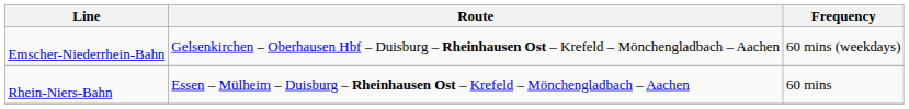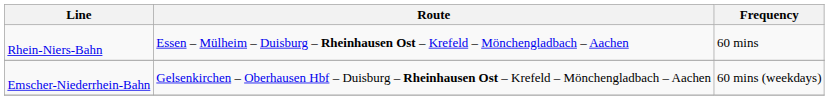 <table class="wikitable">
 <tr>
 <th>Line</th>
 <th>Route</th>
 <th>Frequency</th>
+</tr>
+<tr>
+<td><br><a href='#'>Rhein-Niers-Bahn</a></td>
+<td><a href='#'>Essen</a> – <a href='#'>Mülheim</a> – <a href='#'>Duisburg</a> – <strong>Rheinhausen Ost</strong> – <a href='#'>Krefeld</a> – <a href='#'>Mönchengladbach</a> – <a href='#'>Aachen</a></td>
+<td>60 mins</td>
+</tr>
+<tr>
 </tr>
 <tr>
 <td><br><a href='#'>Emscher-Niederrhein-Bahn</a></td>
 <td><a href='#'>Gelsenkirchen</a> – <a href='#'>Oberhausen Hbf</a> – Duisburg – <strong>Rheinhausen Ost</strong> – Krefeld – Mönchengladbach – Aachen</td>
 <td>60 mins (weekdays)</td>
 </tr>
 <tr>
 </tr>
-<tr>
-<td><br><a href='#'>Rhein-Niers-Bahn</a></td>
-<td><a href='#'>Essen</a> – <a href='#'>Mülheim</a> – <a href='#'>Duisburg</a> – <strong>Rheinhausen Ost</strong> – <a href='#'>Krefeld</a> – <a href='#'>Mönchengladbach</a> – <a href='#'>Aachen</a></td>
-<td>60 mins</td>
-</tr>
-<tr>
-</tr>
 </table>
